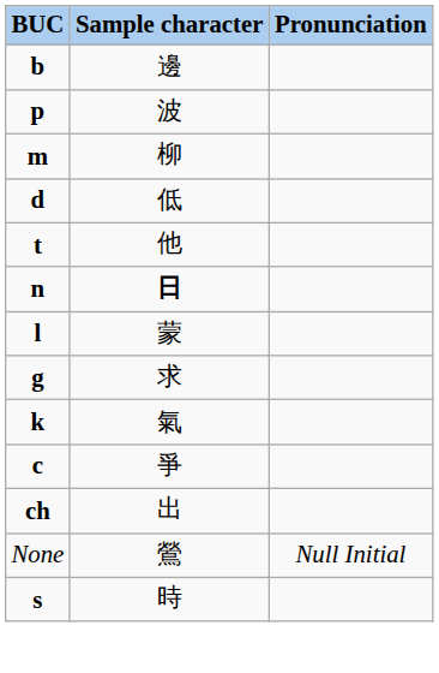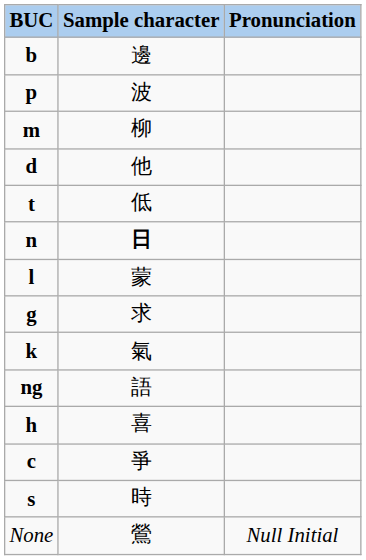 <table class="wikitable" style="text-align:center;">
 <tr>
 <td bgcolor="#ABCDEF"><strong>BUC</strong></td>
 <td bgcolor="#ABCDEF"><strong>Sample character</strong></td>
 <td bgcolor="#ABCDEF"><strong>Pronunciation</strong></td>
 </tr>
 <tr>
 <td><strong>b</strong></td>
 <td>邊</td>
 <td></td>
 </tr>
 <tr>
 <td><strong>p</strong></td>
 <td>波</td>
 <td></td>
 </tr>
 <tr>
 <td><strong>m</strong></td>
 <td>柳</td>
 <td></td>
 </tr>
 <tr>
 <td><strong>d</strong></td>
-<td>低</td>
+<td>他</td>
 <td></td>
 </tr>
 <tr>
 <td><strong>t</strong></td>
-<td>他</td>
+<td>低</td>
 <td></td>
 </tr>
 <tr>
 <td><strong>n</strong></td>
 <td><strong>日</strong></td>
 <td></td>
 </tr>
 <tr>
 <td><strong>l</strong></td>
 <td>蒙</td>
 <td></td>
 </tr>
 <tr>
 <td><strong>g</strong></td>
 <td>求</td>
 <td></td>
 </tr>
 <tr>
 <td><strong>k</strong></td>
 <td>氣</td>
 <td></td>
 </tr>
 <tr>
+<td><strong>ng</strong></td>
+<td>語</td>
+<td></td>
+</tr>
+<tr>
+<td><strong>h</strong></td>
+<td>喜</td>
+<td></td>
+</tr>
+<tr>
 <td><strong>c</strong></td>
 <td>爭</td>
 <td></td>
 </tr>
 <tr>
-<td><strong>ch</strong></td>
-<td>出</td>
+<td><strong>s</strong></td>
+<td>時</td>
 <td></td>
 </tr>
 <tr>
 <td><em>None</em></td>
 <td>鶯</td>
 <td><em>Null Initial</em></td>
 </tr>
-<tr>
-<td><strong>s</strong></td>
-<td>時</td>
-<td></td>
-</tr>
 </table>
